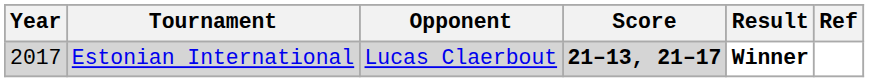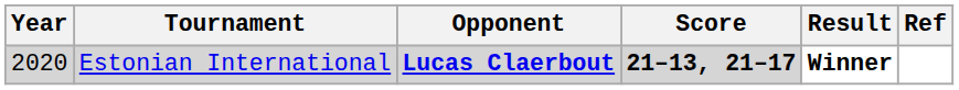 <table class="sortable wikitable" style="font-size: 90%;">
 <tr>
 <th>Year</th>
 <th>Tournament</th>
 <th>Opponent</th>
 <th>Score</th>
 <th>Result</th>
 <th>Ref</th>
 </tr>
 <tr style="background:#D5D5D5">
-<td align="center">2017</td>
+<td align="center">2020</td>
 <td align="left"><a href='#'>Estonian International</a></td>
-<td align="left"> <a href='#'>Lucas Claerbout</a></td>
+<td align="left"><strong> <a href='#'>Lucas Claerbout</a></strong></td>
 <td align="left"><strong>21–13, 21–17</strong></td>
 <td style="text-align:left; background:white"> <strong>Winner</strong></td>
 <td style="text-align:center; background:white"></td>
 </tr>
 </table>
